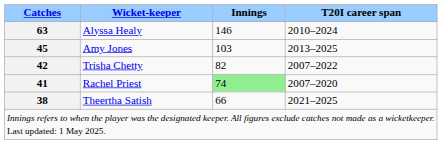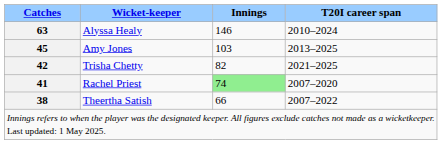 <table class="wikitable">
 <tr>
 <th style="background-color:#99ccff;" scope="col"><a href='#'>Catches</a></th>
 <th style="background-color:#99ccff;" scope="col"><a href='#'>Wicket-keeper</a></th>
 <th style="background-color:#99ccff;" scope="col">Innings</th>
 <th style="background-color:#99ccff;" scope="col">T20I career span</th>
 </tr>
 <tr>
 <th scope="row">63</th>
 <td> <a href='#'>Alyssa Healy</a></td>
 <td>146</td>
 <td>2010–2024</td>
 </tr>
 <tr>
 <th scope="row">45</th>
 <td> <a href='#'>Amy Jones</a></td>
 <td>103</td>
 <td>2013–2025</td>
 </tr>
 <tr>
 <th scope="row">42</th>
 <td> <a href='#'>Trisha Chetty</a></td>
 <td>82</td>
-<td>2007–2022</td>
+<td>2021–2025</td>
 </tr>
 <tr>
 <th scope="row">41</th>
 <td> <a href='#'>Rachel Priest</a></td>
 <td style="background: lightgreen;">74</td>
 <td>2007–2020</td>
 </tr>
 <tr>
 <th scope="row">38</th>
 <td> <a href='#'>Theertha Satish</a></td>
 <td>66</td>
-<td>2021–2025</td>
+<td>2007–2022</td>
 </tr>
 <tr>
 <td scope="row" colspan="4" style="text-align:left;"><small><em>Innings refers to when the player was the designated keeper. All figures exclude catches not made as a wicketkeeper.</em></small><br><small>Last updated: 1 May 2025.</small></td>
 </tr>
 </table>
